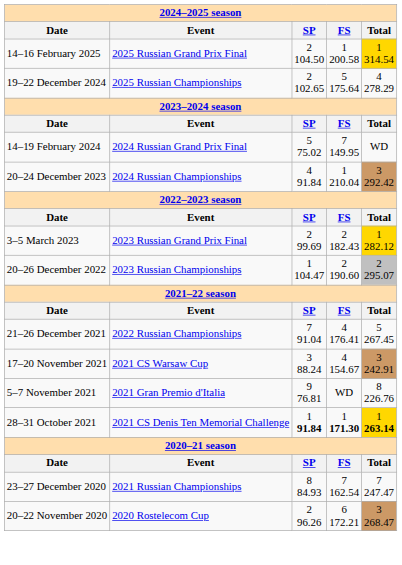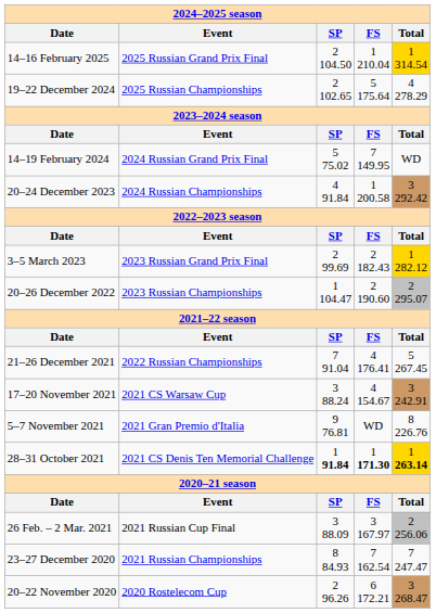 <table class="wikitable">
 <tr>
 <td style="background-color: #ffdead; " colspan=5 align=center><a href='#'><strong>2024–2025 season</strong></a></td>
 </tr>
 <tr>
 <th>Date</th>
 <th>Event</th>
 <th><a href='#'>SP</a></th>
 <th><a href='#'>FS</a></th>
 <th>Total</th>
 </tr>
 <tr>
 <td>14–16 February 2025</td>
 <td><a href='#'>2025 Russian Grand Prix Final</a></td>
 <td align=center>2 <br> 104.50</td>
-<td align=center>1 <br> 200.58</td>
+<td align=center>1 <br> 210.04</td>
 <td align=center bgcolor=gold>1 <br> 314.54</td>
 </tr>
 <tr>
 <td>19–22 December 2024</td>
 <td><a href='#'>2025 Russian Championships</a></td>
 <td align=center>2 <br> 102.65</td>
 <td align=center>5 <br> 175.64</td>
 <td align=center>4 <br> 278.29</td>
 </tr>
 <tr>
 <td style="background-color: #ffdead; " colspan=5 align=center><a href='#'><strong>2023–2024 season</strong></a></td>
 </tr>
 <tr>
 <th>Date</th>
 <th>Event</th>
 <th><a href='#'>SP</a></th>
 <th><a href='#'>FS</a></th>
 <th>Total</th>
 </tr>
 <tr>
 <td>14–19 February 2024</td>
 <td><a href='#'>2024 Russian Grand Prix Final</a></td>
 <td align=center>5 <br> 75.02</td>
 <td align=center>7 <br> 149.95</td>
 <td align=center>WD</td>
 </tr>
 <tr>
 <td>20–24 December 2023</td>
 <td><a href='#'>2024 Russian Championships</a></td>
 <td align=center>4 <br> 91.84</td>
-<td align=center>1 <br> 210.04</td>
+<td align=center>1 <br> 200.58</td>
 <td align=center bgcolor=cc9966>3 <br> 292.42</td>
 </tr>
 <tr>
 <td style="background-color: #ffdead; " colspan=5 align=center><a href='#'><strong>2022–2023 season</strong></a></td>
 </tr>
 <tr>
 <th>Date</th>
 <th>Event</th>
 <th><a href='#'>SP</a></th>
 <th><a href='#'>FS</a></th>
 <th>Total</th>
 </tr>
 <tr>
 <td>3–5 March 2023</td>
 <td><a href='#'>2023 Russian Grand Prix Final</a></td>
 <td align=center>2 <br> 99.69</td>
 <td align=center>2 <br> 182.43</td>
 <td align=center bgcolor=gold>1 <br> 282.12</td>
 </tr>
 <tr>
 <td>20–26 December 2022</td>
 <td><a href='#'>2023 Russian Championships</a></td>
 <td align=center>1 <br> 104.47</td>
 <td align=center>2 <br> 190.60</td>
 <td align=center bgcolor=silver>2 <br> 295.07</td>
 </tr>
 <tr>
 <td style="background-color: #ffdead;" colspan=5 align=center><a href='#'><strong>2021–22 season</strong></a></td>
 </tr>
 <tr>
 <th>Date</th>
 <th>Event</th>
 <th><a href='#'>SP</a></th>
 <th><a href='#'>FS</a></th>
 <th>Total</th>
 </tr>
 <tr>
 <td>21–26 December 2021</td>
 <td><a href='#'>2022 Russian Championships</a></td>
 <td align=center>7 <br> 91.04</td>
 <td align=center>4 <br> 176.41</td>
 <td align=center>5 <br> 267.45</td>
 </tr>
 <tr>
 <td>17–20 November 2021</td>
 <td><a href='#'>2021 CS Warsaw Cup</a></td>
 <td align=center>3 <br> 88.24</td>
 <td align=center>4 <br> 154.67</td>
 <td align=center bgcolor=cc9966>3 <br> 242.91</td>
 </tr>
 <tr>
 <td>5–7 November 2021</td>
 <td><a href='#'>2021 Gran Premio d'Italia</a></td>
 <td align=center>9 <br> 76.81</td>
 <td align=center>WD</td>
 <td align=center>8 <br> 226.76</td>
 </tr>
 <tr>
 <td>28–31 October 2021</td>
 <td><a href='#'>2021 CS Denis Ten Memorial Challenge</a></td>
 <td align=center>1 <br> <strong>91.84</strong></td>
 <td align=center>1 <br> <strong>171.30</strong></td>
 <td align=center bgcolor=gold>1 <br> <strong>263.14</strong></td>
 </tr>
 <tr>
 <td style="background-color: #ffdead;" colspan=5 align=center><a href='#'><strong>2020–21 season</strong></a></td>
 </tr>
 <tr>
 <th>Date</th>
 <th>Event</th>
 <th><a href='#'>SP</a></th>
 <th><a href='#'>FS</a></th>
 <th>Total</th>
 </tr>
 <tr>
+<td>26 Feb. – 2 Mar. 2021</td>
+<td>2021 Russian Cup Final</td>
+<td align=center>3 <br> 88.09</td>
+<td align=center>3 <br> 167.97</td>
+<td align=center bgcolor=silver>2 <br> 256.06</td>
+</tr>
+<tr>
 <td>23–27 December 2020</td>
 <td><a href='#'>2021 Russian Championships</a></td>
 <td align=center>8 <br> 84.93</td>
 <td align=center>7<br>162.54</td>
 <td align=center>7<br>247.47</td>
 </tr>
 <tr>
 <td>20–22 November 2020</td>
 <td><a href='#'>2020 Rostelecom Cup</a></td>
 <td align=center>2 <br> 96.26</td>
 <td align=center>6 <br> 172.21</td>
 <td align=center bgcolor="#cc9966">3 <br> 268.47</td>
 </tr>
 </table>
